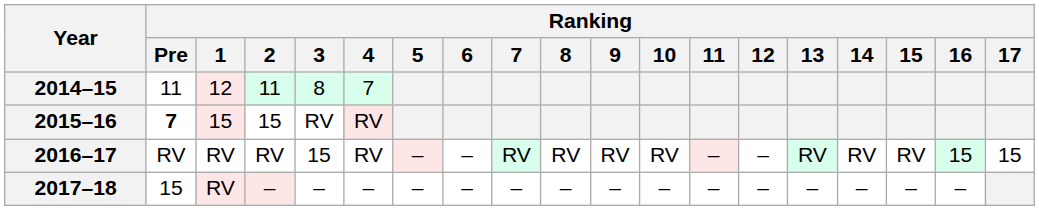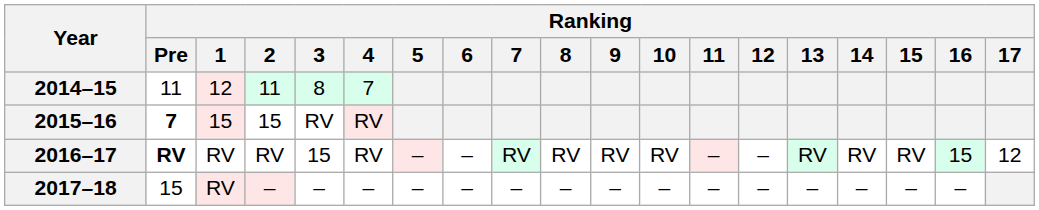 <table class="wikitable" style="white-space:nowrap;">
 <tr>
 <th scope="col" width="100" rowspan="2">Year</th>
 <th colspan="25">Ranking</th>
 </tr>
 <tr>
 <th scope="col" width="30">Pre</th>
 <th scope="col" width="30">1</th>
 <th scope="col" width="30">2</th>
 <th scope="col" width="30">3</th>
 <th scope="col" width="30">4</th>
 <th scope="col" width="30">5</th>
 <th scope="col" width="30">6</th>
 <th scope="col" width="30">7</th>
 <th scope="col" width="30">8</th>
 <th scope="col" width="30">9</th>
 <th scope="col" width="30">10</th>
 <th scope="col" width="30">11</th>
 <th scope="col" width="30">12</th>
 <th scope="col" width="30">13</th>
 <th scope="col" width="30">14</th>
 <th scope="col" width="30">15</th>
 <th scope="col" width="30">16</th>
 <th scope="col" width="30">17</th>
 </tr>
 <tr style="text-align:center;">
 <th>2014–15</th>
 <td bgcolor=FFFFFF>11</td>
 <td bgcolor=FFE6E6>12</td>
 <td bgcolor=D8FFEB>11</td>
 <td bgcolor=D8FFEB>8</td>
 <td bgcolor=D8FFEB>7</td>
 <td bgcolor=F2F2F2></td>
 <td bgcolor=F2F2F2></td>
 <td bgcolor=F2F2F2></td>
 <td bgcolor=F2F2F2></td>
 <td bgcolor=F2F2F2></td>
 <td bgcolor=F2F2F2></td>
 <td bgcolor=F2F2F2></td>
 <td bgcolor=F2F2F2></td>
 <td bgcolor=F2F2F2></td>
 <td bgcolor=F2F2F2></td>
 <td bgcolor=F2F2F2></td>
 <td bgcolor=F2F2F2></td>
 <td bgcolor=F2F2F2></td>
 </tr>
 <tr style="text-align:center;">
 <th>2015–16</th>
 <td bgcolor=FFFFFF><strong>7</strong></td>
 <td bgcolor=FFE6E6>15</td>
 <td bgcolor=FFFFFF>15</td>
 <td bgcolor=FFFFFF>RV</td>
 <td bgcolor=FFE6E6>RV</td>
 <td bgcolor=F2F2F2></td>
 <td bgcolor=F2F2F2></td>
 <td bgcolor=F2F2F2></td>
 <td bgcolor=F2F2F2></td>
 <td bgcolor=F2F2F2></td>
 <td bgcolor=F2F2F2></td>
 <td bgcolor=F2F2F2></td>
 <td bgcolor=F2F2F2></td>
 <td bgcolor=F2F2F2></td>
 <td bgcolor=F2F2F2></td>
 <td bgcolor=F2F2F2></td>
 <td bgcolor=F2F2F2></td>
 <td bgcolor=F2F2F2></td>
 </tr>
 <tr style="text-align:center;">
 <th>2016–17</th>
-<td bgcolor=FFFFFF>RV</td>
+<td bgcolor=FFFFFF><strong>RV</strong></td>
 <td bgcolor=FFFFFF>RV</td>
 <td bgcolor=FFFFFF>RV</td>
 <td bgcolor=FFFFFF>15</td>
 <td bgcolor=FFFFFF>RV</td>
 <td bgcolor=FFE6E6>–</td>
 <td bgcolor=FFFFFF>–</td>
 <td bgcolor=D8FFEB>RV</td>
 <td bgcolor=FFFFFF>RV</td>
 <td bgcolor=FFFFFF>RV</td>
 <td bgcolor=FFFFFF>RV</td>
 <td bgcolor=FFE6E6>–</td>
 <td bgcolor=FFFFFF>–</td>
 <td bgcolor=D8FFEB>RV</td>
 <td bgcolor=FFFFFF>RV</td>
 <td bgcolor=FFFFFF>RV</td>
 <td bgcolor=D8FFEB>15</td>
-<td bgcolor=FFFFFF>15</td>
+<td bgcolor=FFFFFF>12</td>
 </tr>
 <tr style="text-align:center;">
 <th>2017–18</th>
 <td bgcolor=FFFFFF>15</td>
 <td bgcolor=FFE6E6>RV</td>
 <td bgcolor=FFE6E6>–</td>
 <td bgcolor=FFFFFF>–</td>
 <td bgcolor=FFFFFF>–</td>
 <td bgcolor=FFFFFF>–</td>
 <td bgcolor=FFFFFF>–</td>
 <td bgcolor=FFFFFF>–</td>
 <td bgcolor=FFFFFF>–</td>
 <td bgcolor=FFFFFF>–</td>
 <td bgcolor=FFFFFF>–</td>
 <td bgcolor=FFFFFF>–</td>
 <td bgcolor=FFFFFF>–</td>
 <td bgcolor=FFFFFF>–</td>
 <td bgcolor=FFFFFF>–</td>
 <td bgcolor=FFFFFF>–</td>
 <td bgcolor=FFFFFF>–</td>
 <td bgcolor=F2F2F2></td>
 </tr>
 </table>
